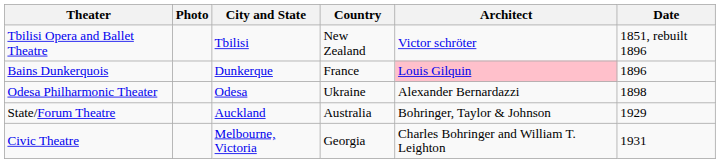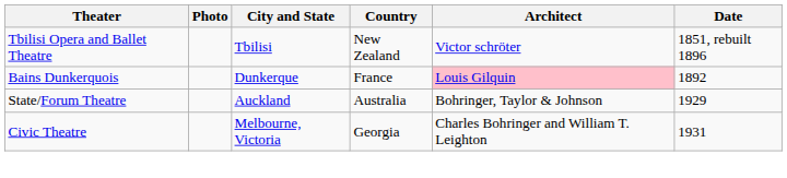 <table class="wikitable">
 <tr>
 <th>Theater</th>
 <th>Photo</th>
 <th>City and State</th>
 <th>Country</th>
 <th>Architect</th>
 <th>Date</th>
 </tr>
 <tr>
 <td><a href='#'>Tbilisi Opera and Ballet Theatre</a></td>
 <td></td>
 <td><a href='#'>Tbilisi</a></td>
 <td>New Zealand</td>
 <td><a href='#'>Victor schröter</a></td>
 <td>1851, rebuilt 1896</td>
 </tr>
 <tr>
 <td><a href='#'>Bains Dunkerquois</a></td>
 <td></td>
 <td><a href='#'>Dunkerque</a></td>
 <td>France</td>
 <td style="background: pink;"><a href='#'>Louis Gilquin</a></td>
-<td>1896</td>
-</tr>
-<tr>
-<td><a href='#'>Odesa Philharmonic Theater</a></td>
-<td></td>
-<td><a href='#'>Odesa</a></td>
-<td>Ukraine</td>
-<td>Alexander Bernardazzi</td>
-<td>1898</td>
+<td>1892</td>
 </tr>
 <tr>
 <td>State/<a href='#'>Forum Theatre</a></td>
 <td></td>
 <td><a href='#'>Auckland</a></td>
 <td>Australia</td>
 <td>Bohringer, Taylor & Johnson</td>
 <td>1929</td>
 </tr>
 <tr>
 <td><a href='#'>Civic Theatre</a></td>
 <td></td>
 <td><a href='#'>Melbourne, Victoria</a></td>
 <td>Georgia</td>
 <td>Charles Bohringer and William T. Leighton</td>
 <td>1931</td>
 </tr>
 </table>
